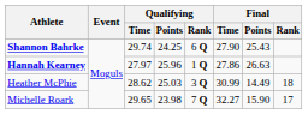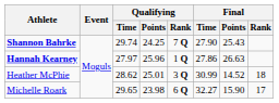 <table class=wikitable style=font-size:90%;text-align:center>
 <tr>
 <th rowspan=2>Athlete</th>
 <th rowspan=2>Event</th>
 <th colspan=3>Qualifying</th>
 <th colspan=3>Final</th>
 </tr>
 <tr style=font-size:95%>
 <th>Time</th>
 <th>Points</th>
 <th>Rank</th>
 <th>Time</th>
 <th>Points</th>
 <th>Rank</th>
 </tr>
 <tr>
 <td align=left><strong><a href='#'>Shannon Bahrke</a></strong></td>
 <td align=left rowspan=4><a href='#'>Moguls</a></td>
 <td>29.74</td>
 <td>24.25</td>
-<td>6 <strong>Q</strong></td>
+<td>7 <strong>Q</strong></td>
 <td>27.90</td>
 <td>25.43</td>
 <td></td>
 </tr>
 <tr>
 <td align=left><strong><a href='#'>Hannah Kearney</a></strong></td>
 <td>27.97</td>
 <td>25.96</td>
 <td>1 <strong>Q</strong></td>
 <td>27.86</td>
 <td>26.63</td>
 <td></td>
 </tr>
 <tr>
 <td align=left><a href='#'>Heather McPhie</a></td>
 <td>28.62</td>
-<td>25.03</td>
+<td>25.01</td>
 <td>3 <strong>Q</strong></td>
 <td>30.99</td>
-<td>14.49</td>
+<td>14.52</td>
 <td>18</td>
 </tr>
 <tr>
 <td align=left><a href='#'>Michelle Roark</a></td>
 <td>29.65</td>
 <td>23.98</td>
-<td>7 <strong>Q</strong></td>
+<td>6 <strong>Q</strong></td>
 <td>32.27</td>
 <td>15.90</td>
 <td>17</td>
 </tr>
 </table>
